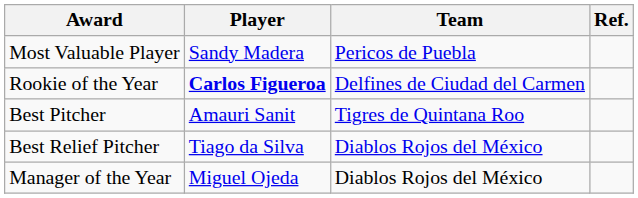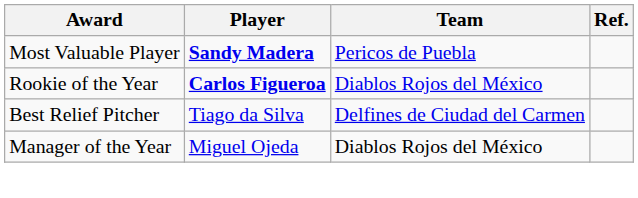 <table class="wikitable">
 <tr>
 <th>Award</th>
 <th>Player</th>
 <th>Team</th>
 <th>Ref.</th>
 </tr>
 <tr>
 <td scope="row">Most Valuable Player</td>
-<td> <a href='#'>Sandy Madera</a></td>
+<td><strong> <a href='#'>Sandy Madera</a></strong></td>
 <td><a href='#'>Pericos de Puebla</a></td>
 <td align=center></td>
 </tr>
 <tr>
 <td scope="row">Rookie of the Year</td>
 <td><strong> <a href='#'>Carlos Figueroa</a></strong></td>
-<td><a href='#'>Delfines de Ciudad del Carmen</a></td>
-<td align=center></td>
-</tr>
-<tr>
-<td scope="row">Best Pitcher</td>
-<td> <a href='#'>Amauri Sanit</a></td>
-<td><a href='#'>Tigres de Quintana Roo</a></td>
+<td><a href='#'>Diablos Rojos del México</a></td>
 <td align=center></td>
 </tr>
 <tr>
 <td scope="row">Best Relief Pitcher</td>
 <td> <a href='#'>Tiago da Silva</a></td>
-<td><a href='#'>Diablos Rojos del México</a></td>
+<td><a href='#'>Delfines de Ciudad del Carmen</a></td>
 <td align=center></td>
 </tr>
 <tr>
 <td scope="row">Manager of the Year</td>
 <td> <a href='#'>Miguel Ojeda</a></td>
 <td>Diablos Rojos del México</td>
 <td align=center></td>
 </tr>
 </table>
